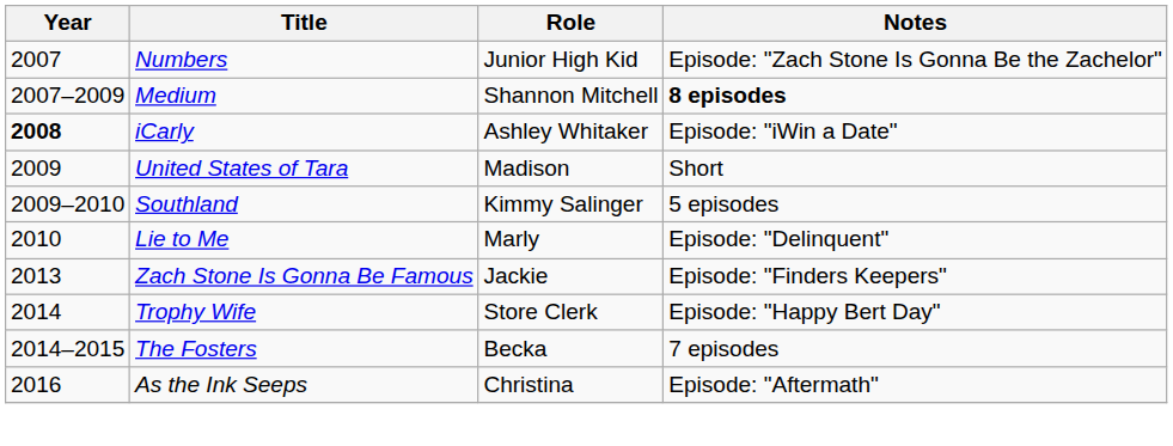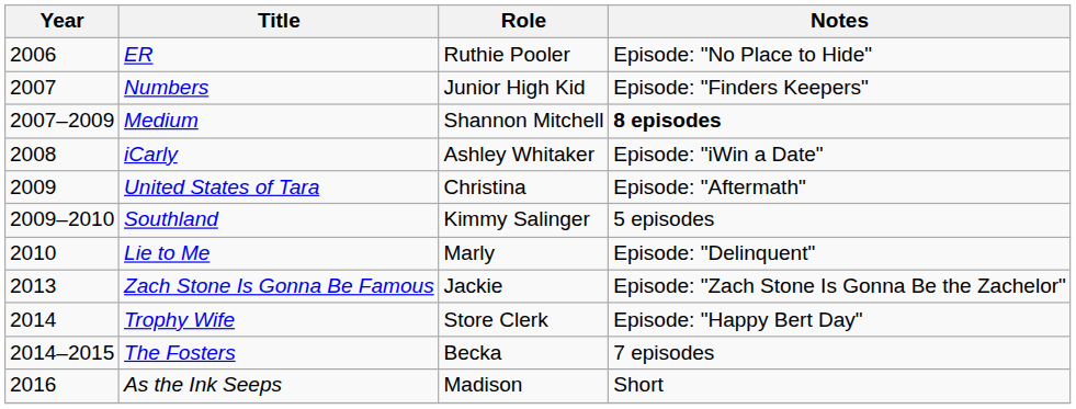 <table class="wikitable">
 <tr>
 <th>Year</th>
 <th>Title</th>
 <th>Role</th>
 <th>Notes</th>
 </tr>
 <tr>
+<td>2006</td>
+<td><em><a href='#'>ER</a></em></td>
+<td>Ruthie Pooler</td>
+<td>Episode: "No Place to Hide"</td>
+</tr>
+<tr>
 <td>2007</td>
 <td><em><a href='#'>Numbers</a></em></td>
 <td>Junior High Kid</td>
-<td>Episode: "Zach Stone Is Gonna Be the Zachelor"</td>
+<td>Episode: "Finders Keepers"</td>
 </tr>
 <tr>
 <td>2007–2009</td>
 <td><em><a href='#'>Medium</a></em></td>
 <td>Shannon Mitchell</td>
 <td><strong>8 episodes</strong></td>
 </tr>
 <tr>
-<td><strong>2008</strong></td>
+<td>2008</td>
 <td><em><a href='#'>iCarly</a></em></td>
 <td>Ashley Whitaker</td>
 <td>Episode: "iWin a Date"</td>
 </tr>
 <tr>
 <td>2009</td>
 <td><em><a href='#'>United States of Tara</a></em></td>
-<td>Madison</td>
-<td>Short</td>
+<td>Christina</td>
+<td>Episode: "Aftermath"</td>
 </tr>
 <tr>
 <td>2009–2010</td>
 <td><em><a href='#'>Southland</a></em></td>
 <td>Kimmy Salinger</td>
 <td>5 episodes</td>
 </tr>
 <tr>
 <td>2010</td>
 <td><em><a href='#'>Lie to Me</a></em></td>
 <td>Marly</td>
 <td>Episode: "Delinquent"</td>
 </tr>
 <tr>
 <td>2013</td>
 <td><em><a href='#'>Zach Stone Is Gonna Be Famous</a></em></td>
 <td>Jackie</td>
-<td>Episode: "Finders Keepers"</td>
+<td>Episode: "Zach Stone Is Gonna Be the Zachelor"</td>
 </tr>
 <tr>
 <td>2014</td>
 <td><a href='#'><em>Trophy Wife</em></a></td>
 <td>Store Clerk</td>
 <td>Episode: "Happy Bert Day"</td>
 </tr>
 <tr>
 <td>2014–2015</td>
 <td><em><a href='#'>The Fosters</a></em></td>
 <td>Becka</td>
 <td>7 episodes</td>
 </tr>
 <tr>
 <td>2016</td>
 <td><em>As the Ink Seeps</em></td>
-<td>Christina</td>
-<td>Episode: "Aftermath"</td>
+<td>Madison</td>
+<td>Short</td>
 </tr>
 <tr>
 </tr>
 </table>
